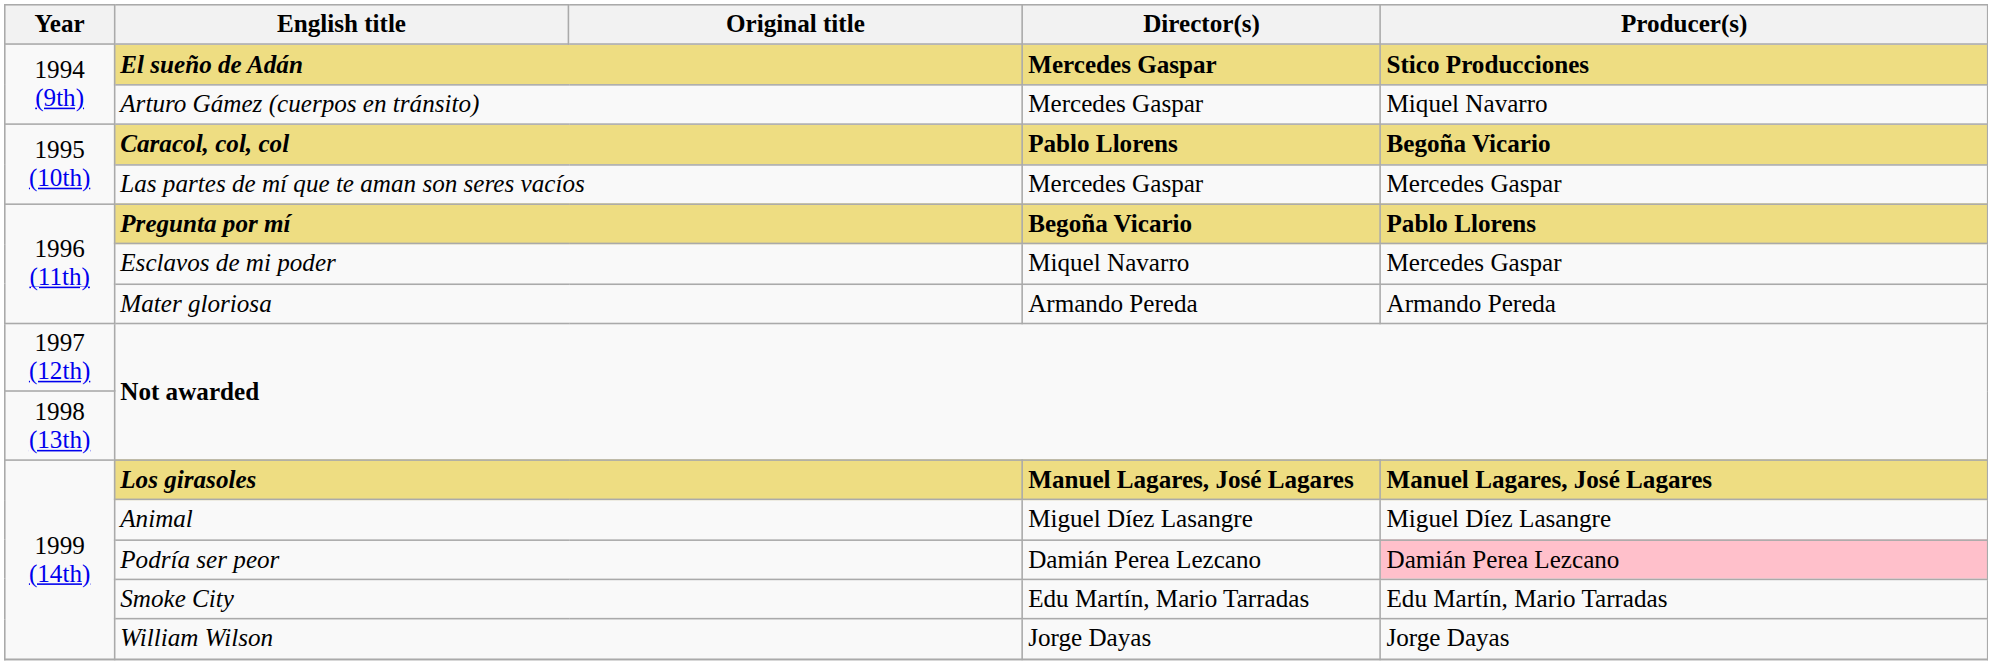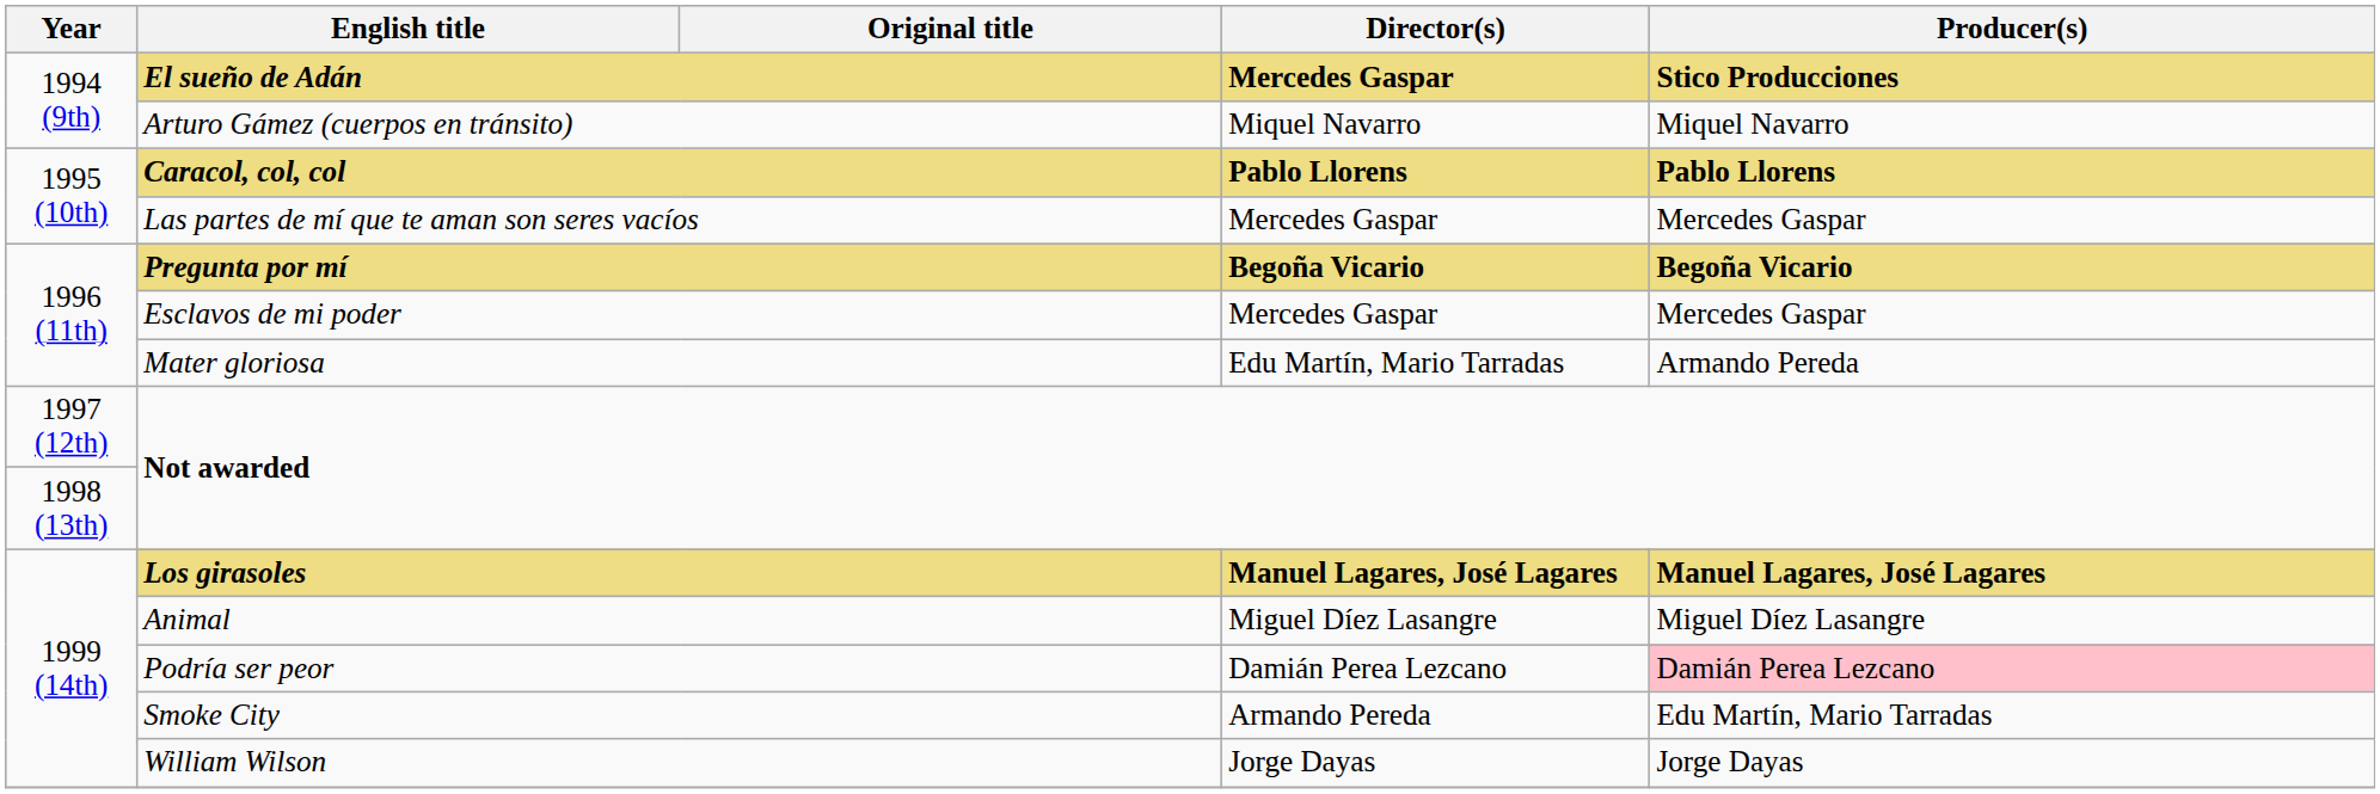 <table class="wikitable sortable" width="100%" cellpadding="5">
 <tr>
 <th width="50">Year</th>
 <th width="230">English title</th>
 <th width="230">Original title</th>
 <th width="180">Director(s)</th>
 <th width="310">Producer(s)</th>
 </tr>
 <tr>
 <td rowspan="2" style="text-align:center;">1994<br><a href='#'>(9th)</a></td>
 <td colspan="2" style="background:#eedd82;"><strong><em>El sueño de Adán</em></strong></td>
 <td style="background:#eedd82;"><strong>Mercedes Gaspar</strong></td>
 <td style="background:#eedd82;"><strong>Stico Producciones</strong></td>
 </tr>
 <tr>
 <td colspan="2"><em>Arturo Gámez (cuerpos en tránsito)</em></td>
-<td>Mercedes Gaspar</td>
+<td>Miquel Navarro</td>
 <td>Miquel Navarro</td>
 </tr>
 <tr>
 <td rowspan="2" style="text-align:center;">1995<br><a href='#'>(10th)</a></td>
 <td colspan="2" style="background:#eedd82;"><strong><em>Caracol, col, col</em></strong></td>
 <td style="background:#eedd82;"><strong>Pablo Llorens</strong></td>
-<td style="background:#eedd82;"><strong>Begoña Vicario</strong></td>
+<td style="background:#eedd82;"><strong>Pablo Llorens</strong></td>
 </tr>
 <tr>
 <td colspan="2"><em>Las partes de mí que te aman son seres vacíos</em></td>
 <td>Mercedes Gaspar</td>
 <td>Mercedes Gaspar</td>
 </tr>
 <tr>
 <td rowspan="3" style="text-align:center;">1996<br><a href='#'>(11th)</a></td>
 <td colspan="2" style="background:#eedd82;"><strong><em>Pregunta por mí</em></strong></td>
 <td style="background:#eedd82;"><strong>Begoña Vicario</strong></td>
-<td style="background:#eedd82;"><strong>Pablo Llorens</strong></td>
+<td style="background:#eedd82;"><strong>Begoña Vicario</strong></td>
 </tr>
 <tr>
 <td colspan="2"><em>Esclavos de mi poder</em></td>
-<td>Miquel Navarro</td>
+<td>Mercedes Gaspar</td>
 <td>Mercedes Gaspar</td>
 </tr>
 <tr>
 <td colspan="2"><em>Mater gloriosa</em></td>
-<td>Armando Pereda</td>
+<td>Edu Martín, Mario Tarradas</td>
 <td>Armando Pereda</td>
 </tr>
 <tr>
 <td style="text-align:center;">1997<br><a href='#'>(12th)</a></td>
 <td rowspan="2" colspan="4"><strong>Not awarded</strong></td>
 </tr>
 <tr>
 <td style="text-align:center;">1998<br><a href='#'>(13th)</a></td>
 </tr>
 <tr>
 <td rowspan="5" style="text-align:center;">1999<br><a href='#'>(14th)</a></td>
 <td colspan="2" style="background:#eedd82;"><strong><em>Los girasoles</em></strong></td>
 <td style="background:#eedd82;"><strong>Manuel Lagares, José Lagares</strong></td>
 <td style="background:#eedd82;"><strong>Manuel Lagares, José Lagares</strong></td>
 </tr>
 <tr>
 <td colspan="2"><em>Animal</em></td>
 <td>Miguel Díez Lasangre</td>
 <td>Miguel Díez Lasangre</td>
 </tr>
 <tr>
 <td colspan="2"><em>Podría ser peor</em></td>
 <td>Damián Perea Lezcano</td>
 <td style="background: pink;">Damián Perea Lezcano</td>
 </tr>
 <tr>
 <td colspan="2"><em>Smoke City</em></td>
-<td>Edu Martín, Mario Tarradas</td>
+<td>Armando Pereda</td>
 <td>Edu Martín, Mario Tarradas</td>
 </tr>
 <tr>
 <td colspan="2"><em>William Wilson</em></td>
 <td>Jorge Dayas</td>
 <td>Jorge Dayas</td>
 </tr>
 <tr>
 </tr>
 </table>
